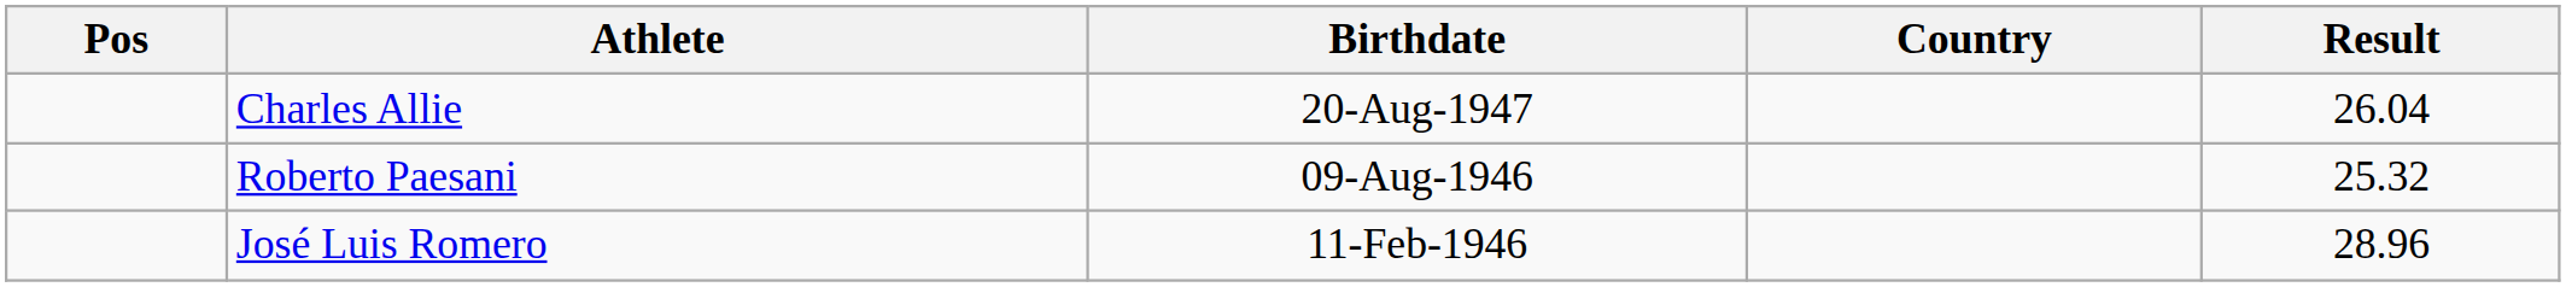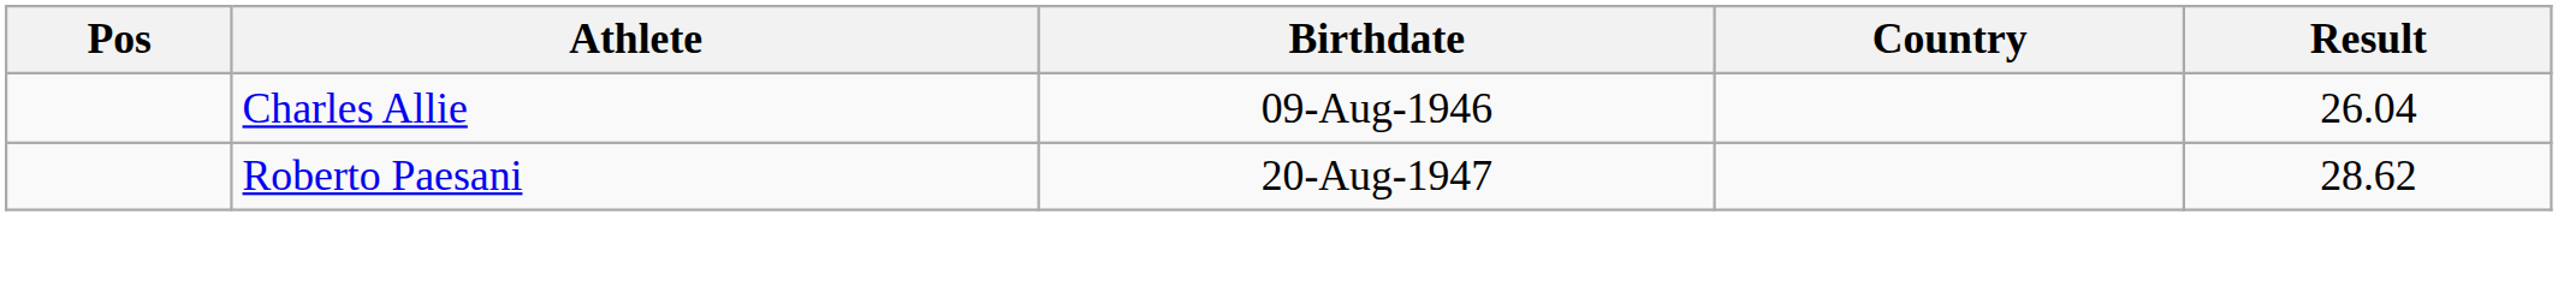 <table class="wikitable"  style="text-align:center; width:60%;">
 <tr>
 <th>Pos</th>
 <th>Athlete</th>
 <th>Birthdate</th>
 <th>Country</th>
 <th>Result</th>
 </tr>
 <tr>
 <td align=center></td>
 <td align=left><a href='#'>Charles Allie</a></td>
-<td>20-Aug-1947</td>
+<td>09-Aug-1946</td>
 <td align=left></td>
 <td>26.04</td>
 </tr>
 <tr>
 <td align=center></td>
 <td align=left><a href='#'>Roberto Paesani</a></td>
-<td>09-Aug-1946</td>
+<td>20-Aug-1947</td>
 <td align=left></td>
-<td>25.32</td>
-</tr>
-<tr>
-<td align=center></td>
-<td align=left><a href='#'>José Luis Romero</a></td>
-<td>11-Feb-1946</td>
-<td align=left></td>
-<td>28.96</td>
+<td>28.62</td>
 </tr>
 </table>
